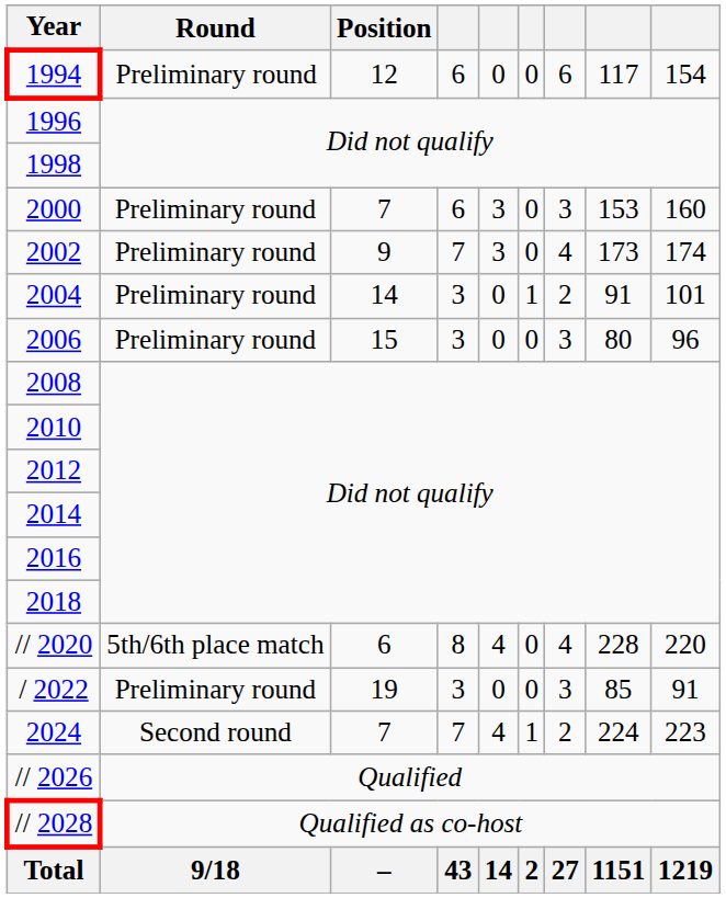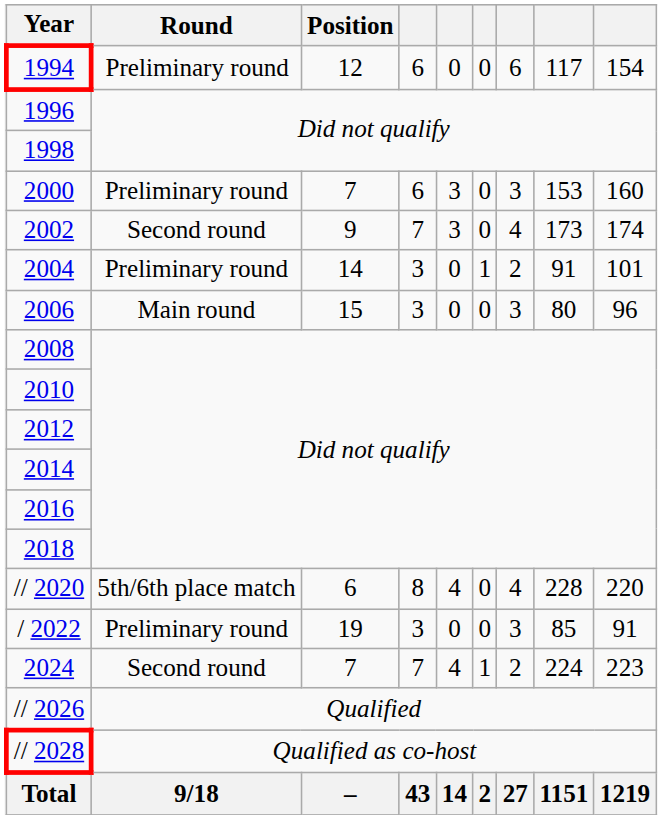 <table class="wikitable" style="text-align: center;">
 <tr>
 <th>Year</th>
 <th>Round</th>
 <th>Position</th>
 <th></th>
 <th></th>
 <th></th>
 <th></th>
 <th></th>
 <th></th>
 </tr>
 <tr>
 <td style="border: 3px solid red"> <a href='#'>1994</a></td>
 <td>Preliminary round</td>
 <td>12</td>
 <td>6</td>
 <td>0</td>
 <td>0</td>
 <td>6</td>
 <td>117</td>
 <td>154</td>
 </tr>
 <tr>
 <td> <a href='#'>1996</a></td>
 <td colspan="8" rowspan="2"><em>Did not qualify</em></td>
 </tr>
 <tr>
 <td> <a href='#'>1998</a></td>
 </tr>
 <tr>
 <td> <a href='#'>2000</a></td>
 <td>Preliminary round</td>
 <td>7</td>
 <td>6</td>
 <td>3</td>
 <td>0</td>
 <td>3</td>
 <td>153</td>
 <td>160</td>
 </tr>
 <tr>
 <td> <a href='#'>2002</a></td>
-<td>Preliminary round</td>
+<td>Second round</td>
 <td>9</td>
 <td>7</td>
 <td>3</td>
 <td>0</td>
 <td>4</td>
 <td>173</td>
 <td>174</td>
 </tr>
 <tr>
 <td> <a href='#'>2004</a></td>
 <td>Preliminary round</td>
 <td>14</td>
 <td>3</td>
 <td>0</td>
 <td>1</td>
 <td>2</td>
 <td>91</td>
 <td>101</td>
 </tr>
 <tr>
 <td> <a href='#'>2006</a></td>
-<td>Preliminary round</td>
+<td>Main round</td>
 <td>15</td>
 <td>3</td>
 <td>0</td>
 <td>0</td>
 <td>3</td>
 <td>80</td>
 <td>96</td>
 </tr>
 <tr>
 <td> <a href='#'>2008</a></td>
 <td colspan="8" rowspan="6"><em>Did not qualify</em></td>
 </tr>
 <tr>
 <td> <a href='#'>2010</a></td>
 </tr>
 <tr>
 <td> <a href='#'>2012</a></td>
 </tr>
 <tr>
 <td> <a href='#'>2014</a></td>
 </tr>
 <tr>
 <td> <a href='#'>2016</a></td>
 </tr>
 <tr>
 <td> <a href='#'>2018</a></td>
 </tr>
 <tr>
 <td>// <a href='#'>2020</a></td>
 <td>5th/6th place match</td>
 <td>6</td>
 <td>8</td>
 <td>4</td>
 <td>0</td>
 <td>4</td>
 <td>228</td>
 <td>220</td>
 </tr>
 <tr>
 <td>/ <a href='#'>2022</a></td>
 <td>Preliminary round</td>
 <td>19</td>
 <td>3</td>
 <td>0</td>
 <td>0</td>
 <td>3</td>
 <td>85</td>
 <td>91</td>
 </tr>
 <tr>
 <td> <a href='#'>2024</a></td>
 <td>Second round</td>
 <td>7</td>
 <td>7</td>
 <td>4</td>
 <td>1</td>
 <td>2</td>
 <td>224</td>
 <td>223</td>
 </tr>
 <tr>
 <td>// <a href='#'>2026</a></td>
 <td colspan="8"><em> Qualified</em></td>
 </tr>
 <tr>
 <td style="border: 3px solid red">// <a href='#'>2028</a></td>
 <td colspan="8"><em> Qualified as co-host</em></td>
 </tr>
 <tr>
 <th>Total</th>
 <th>9/18</th>
 <th>–</th>
 <th>43</th>
 <th>14</th>
 <th>2</th>
 <th>27</th>
 <th>1151</th>
 <th>1219</th>
 </tr>
 </table>
